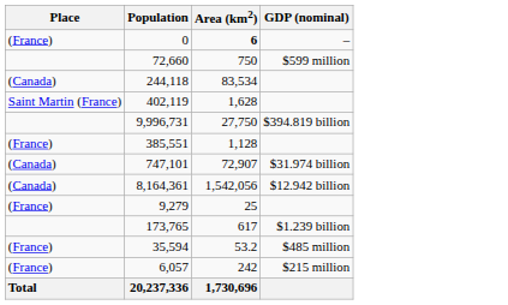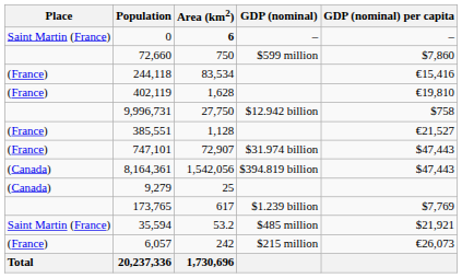 <table class="wikitable sortable">
 <tr>
 <th>Place</th>
 <th>Population</th>
 <th>Area (km<sup>2</sup>)</th>
 <th>GDP (nominal)</th>
+<th>GDP (nominal) per capita</th>
 </tr>
 <tr>
-<td> (<a href='#'>France</a>)</td>
+<td> <a href='#'>Saint Martin</a> (<a href='#'>France</a>)</td>
 <td style="text-align: right">0</td>
 <td style="text-align: right"><strong>6</strong></td>
+<td style="text-align: right">–</td>
 <td style="text-align: right">–</td>
 </tr>
 <tr>
 <td></td>
 <td style="text-align: right">72,660</td>
 <td style="text-align: right">750</td>
 <td style="text-align: right">$599 million</td>
+<td style="text-align: right">$7,860</td>
 </tr>
 <tr>
-<td> (<a href='#'>Canada</a>)</td>
+<td> (<a href='#'>France</a>)</td>
 <td style="text-align: right">244,118</td>
 <td style="text-align: right">83,534</td>
 <td style="text-align: right"></td>
+<td style="text-align: right">€15,416</td>
 </tr>
 <tr>
-<td> <a href='#'>Saint Martin</a> (<a href='#'>France</a>)</td>
+<td> (<a href='#'>France</a>)</td>
 <td style="text-align: right">402,119</td>
 <td style="text-align: right">1,628</td>
 <td style="text-align: right"></td>
+<td style="text-align: right">€19,810 </td>
 </tr>
 <tr>
 <td></td>
 <td style="text-align: right">9,996,731</td>
 <td style="text-align: right">27,750</td>
-<td style="text-align: right">$394.819 billion</td>
+<td style="text-align: right">$12.942 billion</td>
+<td style="text-align: right">$758</td>
 </tr>
 <tr>
 <td> (<a href='#'>France</a>)</td>
 <td style="text-align: right">385,551</td>
 <td style="text-align: right">1,128</td>
 <td style="text-align: right"></td>
+<td style="text-align: right">€21,527</td>
 </tr>
 <tr>
-<td> (<a href='#'>Canada</a>)</td>
+<td> (<a href='#'>France</a>)</td>
 <td style="text-align: right">747,101</td>
 <td style="text-align: right">72,907</td>
 <td style="text-align: right">$31.974 billion</td>
+<td style="text-align: right">$47,443</td>
 </tr>
 <tr>
 <td> (<a href='#'>Canada</a>)</td>
 <td style="text-align: right">8,164,361</td>
 <td style="text-align: right">1,542,056</td>
-<td style="text-align: right">$12.942 billion</td>
+<td style="text-align: right">$394.819 billion</td>
+<td style="text-align: right">$47,443</td>
 </tr>
 <tr>
-<td> (<a href='#'>France</a>)</td>
+<td> (<a href='#'>Canada</a>)</td>
 <td style="text-align: right">9,279</td>
 <td style="text-align: right">25</td>
+<td style="text-align: right"></td>
 <td style="text-align: right"></td>
 </tr>
 <tr>
 <td></td>
 <td style="text-align: right">173,765</td>
 <td style="text-align: right">617</td>
 <td style="text-align: right">$1.239 billion</td>
+<td style="text-align: right">$7,769</td>
 </tr>
 <tr>
-<td> (<a href='#'>France</a>)</td>
+<td> <a href='#'>Saint Martin</a> (<a href='#'>France</a>)</td>
 <td style="text-align: right">35,594</td>
 <td style="text-align: right">53.2</td>
 <td style="text-align: right">$485 million</td>
+<td style="text-align: right">$21,921</td>
 </tr>
 <tr>
 <td> (<a href='#'>France</a>)</td>
 <td style="text-align: right">6,057</td>
 <td style="text-align: right">242</td>
 <td style="text-align: right">$215 million</td>
+<td style="text-align: right">€26,073</td>
 </tr>
 <tr>
 <th style="text-align: left">Total</th>
 <th style="text-align: right">20,237,336</th>
 <th style="text-align: right">1,730,696</th>
 <th style="text-align: right"></th>
+<th style="text-align: right"></th>
 </tr>
 </table>
